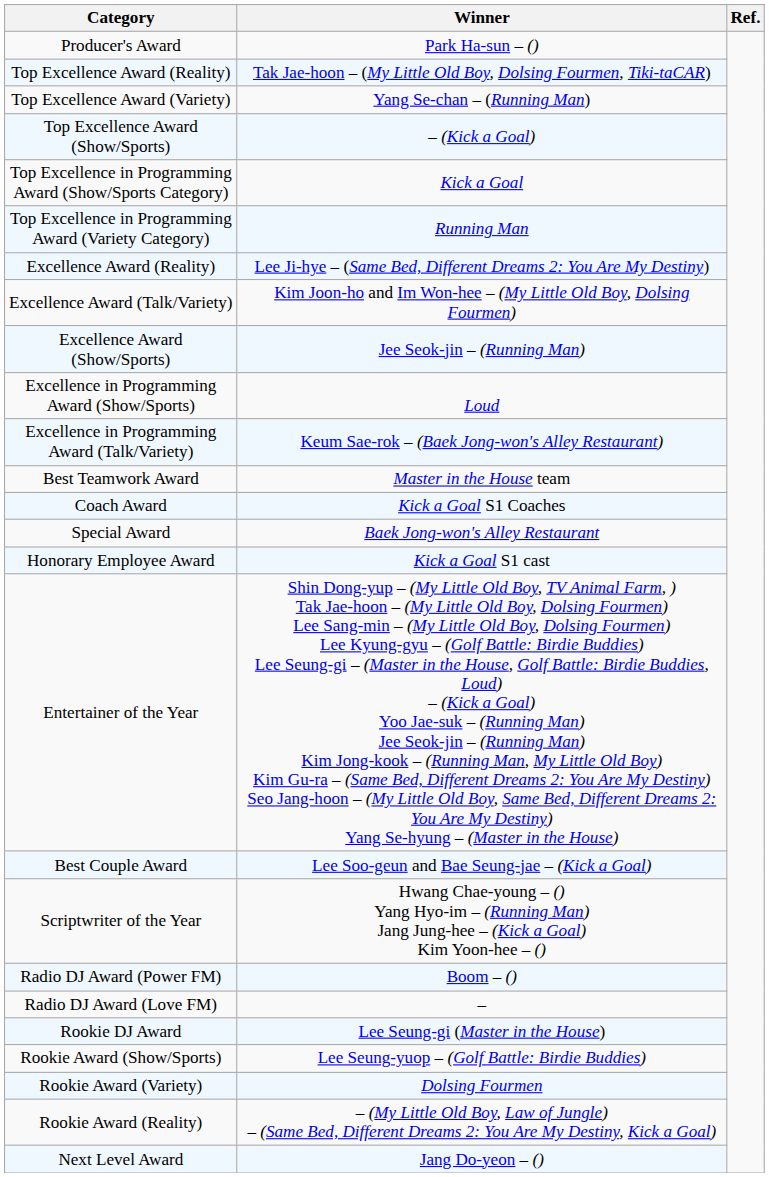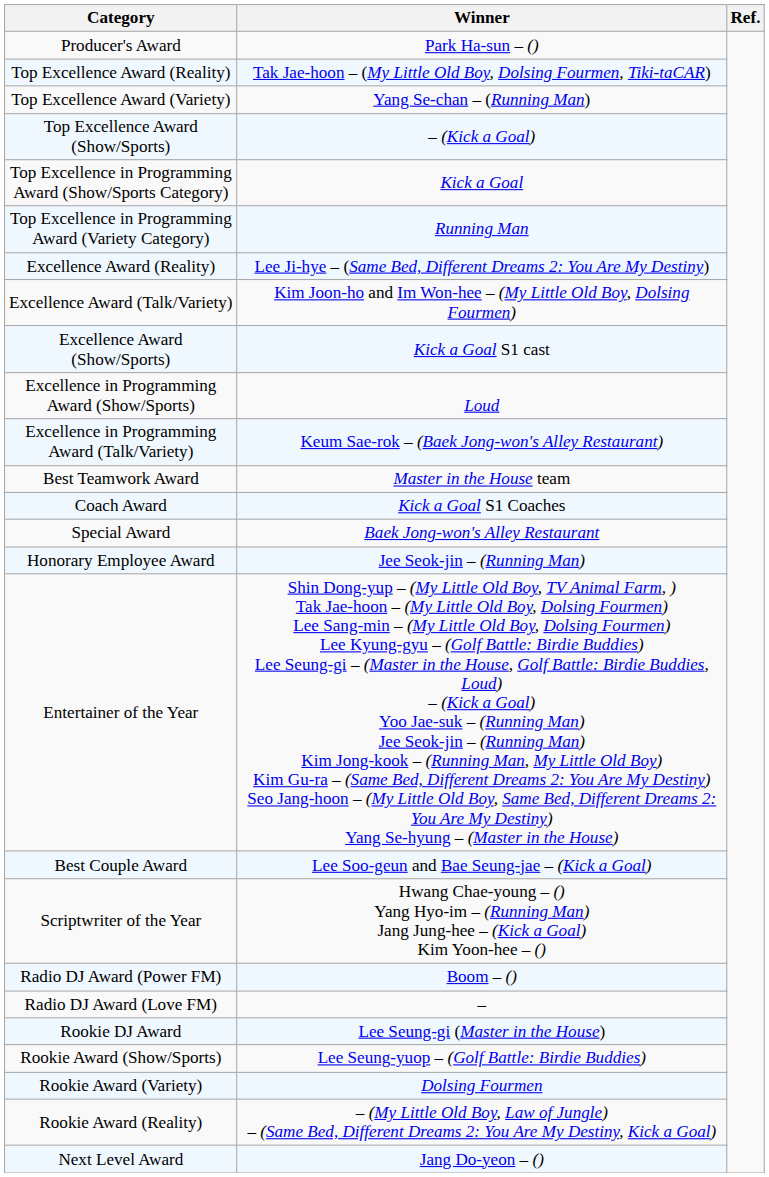 <table class="wikitable sortable" style=text-align:center>
 <tr>
 <th style="width:210px">Category</th>
 <th style="width:450px">Winner</th>
 <th style="width:10px">Ref.</th>
 </tr>
 <tr>
 <td>Producer's Award</td>
 <td><a href='#'>Park Ha-sun</a> – <em>()</em></td>
 <td rowspan="25"></td>
 </tr>
 <tr style="background:#F0F8FF">
 <td>Top Excellence Award (Reality)</td>
 <td><a href='#'>Tak Jae-hoon</a> – (<em><a href='#'>My Little Old Boy</a>, <a href='#'>Dolsing Fourmen</a>, <a href='#'>Tiki-taCAR</a></em>)</td>
 </tr>
 <tr>
 <td>Top Excellence Award (Variety)</td>
 <td><a href='#'>Yang Se-chan</a> – (<a href='#'><em>Running Man</em></a>)</td>
 </tr>
 <tr style="background:#F0F8FF">
 <td>Top Excellence Award (Show/Sports)</td>
 <td> – <em>(<a href='#'>Kick a Goal</a>)</em></td>
 </tr>
 <tr>
 <td>Top Excellence in Programming Award (Show/Sports Category)</td>
 <td><em><a href='#'>Kick a Goal</a></em></td>
 </tr>
 <tr style="background:#F0F8FF">
 <td>Top Excellence in Programming Award (Variety Category)</td>
 <td><a href='#'><em>Running Man</em></a></td>
 </tr>
 <tr style="background:#F0F8FF">
 <td>Excellence Award (Reality)</td>
 <td><a href='#'>Lee Ji-hye</a> – (<em><a href='#'>Same Bed, Different Dreams 2: You Are My Destiny</a></em>)</td>
 </tr>
 <tr>
 <td>Excellence Award (Talk/Variety)</td>
 <td><a href='#'>Kim Joon-ho</a> and <a href='#'>Im Won-hee</a> – <em>(<a href='#'>My Little Old Boy</a>, <a href='#'>Dolsing Fourmen</a>)</em></td>
 </tr>
 <tr style="background:#F0F8FF">
 <td>Excellence Award (Show/Sports)</td>
-<td><a href='#'>Jee Seok-jin</a> – <em>(<a href='#'>Running Man</a>)</em></td>
+<td><em><a href='#'>Kick a Goal</a></em> S1 cast</td>
 </tr>
 <tr>
 <td>Excellence in Programming Award (Show/Sports)</td>
 <td><em></em><br><a href='#'><em>Loud</em></a></td>
 </tr>
 <tr style="background:#F0F8FF">
 <td>Excellence in Programming Award (Talk/Variety)</td>
 <td><a href='#'>Keum Sae-rok</a> – <em>(<a href='#'>Baek Jong-won's Alley Restaurant</a>)</em></td>
 </tr>
 <tr>
 <td>Best Teamwork Award</td>
 <td><em><a href='#'>Master in the House</a></em> team</td>
 </tr>
 <tr style="background:#F0F8FF">
 <td>Coach Award</td>
 <td><em><a href='#'>Kick a Goal</a></em> S1 Coaches</td>
 </tr>
 <tr>
 <td>Special Award</td>
 <td><em><a href='#'>Baek Jong-won's Alley Restaurant</a></em></td>
 </tr>
 <tr style="background:#F0F8FF">
 <td>Honorary Employee Award</td>
-<td><em><a href='#'>Kick a Goal</a></em> S1 cast</td>
+<td><a href='#'>Jee Seok-jin</a> – <em>(<a href='#'>Running Man</a>)</em></td>
 </tr>
 <tr>
 <td>Entertainer of the Year</td>
 <td><a href='#'>Shin Dong-yup</a> – <em>(<a href='#'>My Little Old Boy</a>, <a href='#'>TV Animal Farm</a>, )</em><br><a href='#'>Tak Jae-hoon</a> – <em>(<a href='#'>My Little Old Boy</a>, <a href='#'>Dolsing Fourmen</a>)</em><br><a href='#'>Lee Sang-min</a> – <em>(<a href='#'>My Little Old Boy</a>, <a href='#'>Dolsing Fourmen</a>)</em><br><a href='#'>Lee Kyung-gyu</a> – <em>(<a href='#'>Golf Battle: Birdie Buddies</a>)</em><br><a href='#'>Lee Seung-gi</a> – <em>(<a href='#'>Master in the House</a>, <a href='#'>Golf Battle: Birdie Buddies</a>, <a href='#'>Loud</a>)</em><br> – <em>(<a href='#'>Kick a Goal</a>)</em><br><a href='#'>Yoo Jae-suk</a> – <em>(<a href='#'>Running Man</a>)</em><br><a href='#'>Jee Seok-jin</a> – <em>(<a href='#'>Running Man</a>)</em><br><a href='#'>Kim Jong-kook</a> – <em>(<a href='#'>Running Man</a>, <a href='#'>My Little Old Boy</a>)</em><br><a href='#'>Kim Gu-ra</a> – <em>(<a href='#'>Same Bed, Different Dreams 2: You Are My Destiny</a>)</em><br><a href='#'>Seo Jang-hoon</a> – <em>(<a href='#'>My Little Old Boy</a>, <a href='#'>Same Bed, Different Dreams 2: You Are My Destiny</a>)</em><br><a href='#'>Yang Se-hyung</a> – <em>(<a href='#'>Master in the House</a>)</em></td>
 </tr>
 <tr style="background:#F0F8FF">
 <td>Best Couple Award</td>
 <td><a href='#'>Lee Soo-geun</a> and <a href='#'>Bae Seung-jae</a> – <em>(<a href='#'>Kick a Goal</a>)</em></td>
 </tr>
 <tr>
 <td>Scriptwriter of the Year</td>
 <td>Hwang Chae-young – <em>()</em><br>Yang Hyo-im – <em>(<a href='#'>Running Man</a>)</em><br>Jang Jung-hee – <em>(<a href='#'>Kick a Goal</a>)</em><br>Kim Yoon-hee – <em>()</em></td>
 </tr>
 <tr style="background:#F0F8FF">
 <td>Radio DJ Award (Power FM)</td>
 <td><a href='#'>Boom</a> – <em>()</em></td>
 </tr>
 <tr>
 <td>Radio DJ Award (Love FM)</td>
 <td> – <em></em></td>
 </tr>
 <tr style="background:#F0F8FF">
 <td>Rookie DJ Award</td>
 <td><a href='#'>Lee Seung-gi</a> (<em><a href='#'>Master in the House</a></em>)</td>
 </tr>
 <tr>
 <td>Rookie Award (Show/Sports)</td>
 <td><a href='#'>Lee Seung-yuop</a> – <em>(<a href='#'>Golf Battle: Birdie Buddies</a>)</em></td>
 </tr>
 <tr style="background:#F0F8FF">
 <td>Rookie Award (Variety)</td>
 <td><em><a href='#'>Dolsing Fourmen</a></em></td>
 </tr>
 <tr>
 <td>Rookie Award (Reality)</td>
 <td> – <em>(<a href='#'>My Little Old Boy</a>, <a href='#'>Law of Jungle</a>)</em><br> – <em>(<a href='#'>Same Bed, Different Dreams 2: You Are My Destiny</a>, <a href='#'>Kick a Goal</a>)</em></td>
 </tr>
 <tr style="background:#F0F8FF">
 <td>Next Level Award</td>
 <td><a href='#'>Jang Do-yeon</a> – <em>()</em></td>
 </tr>
 </table>
